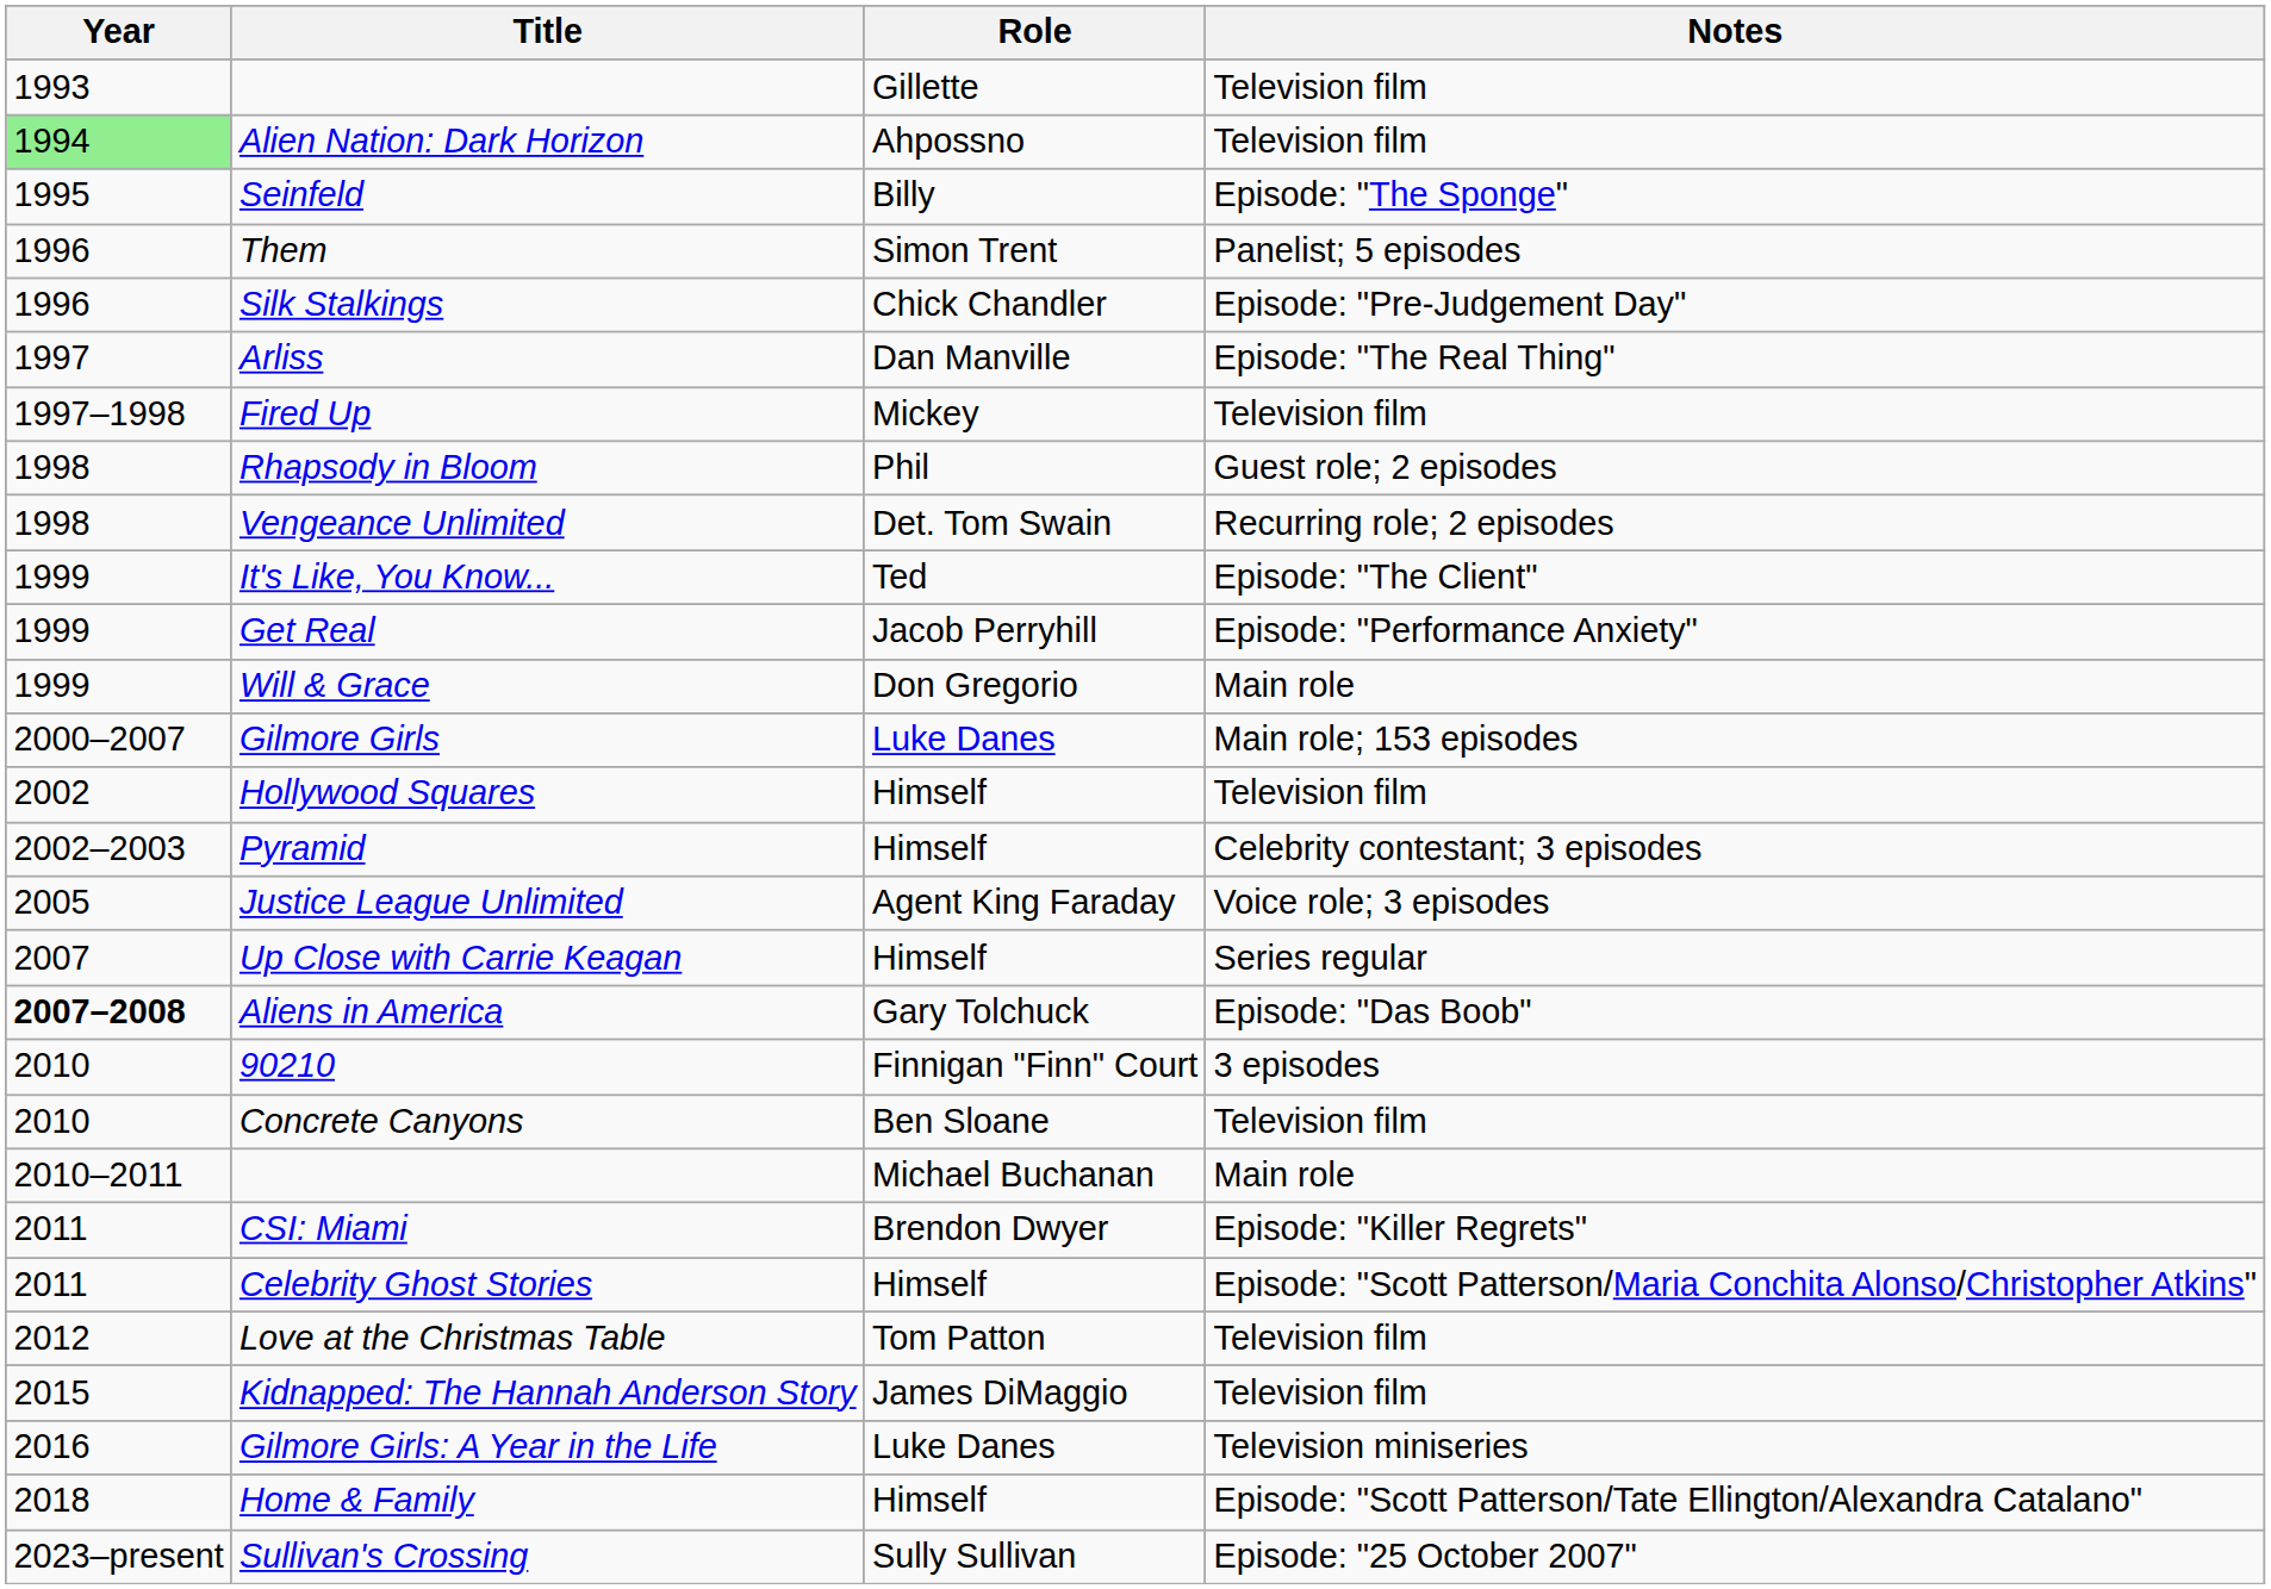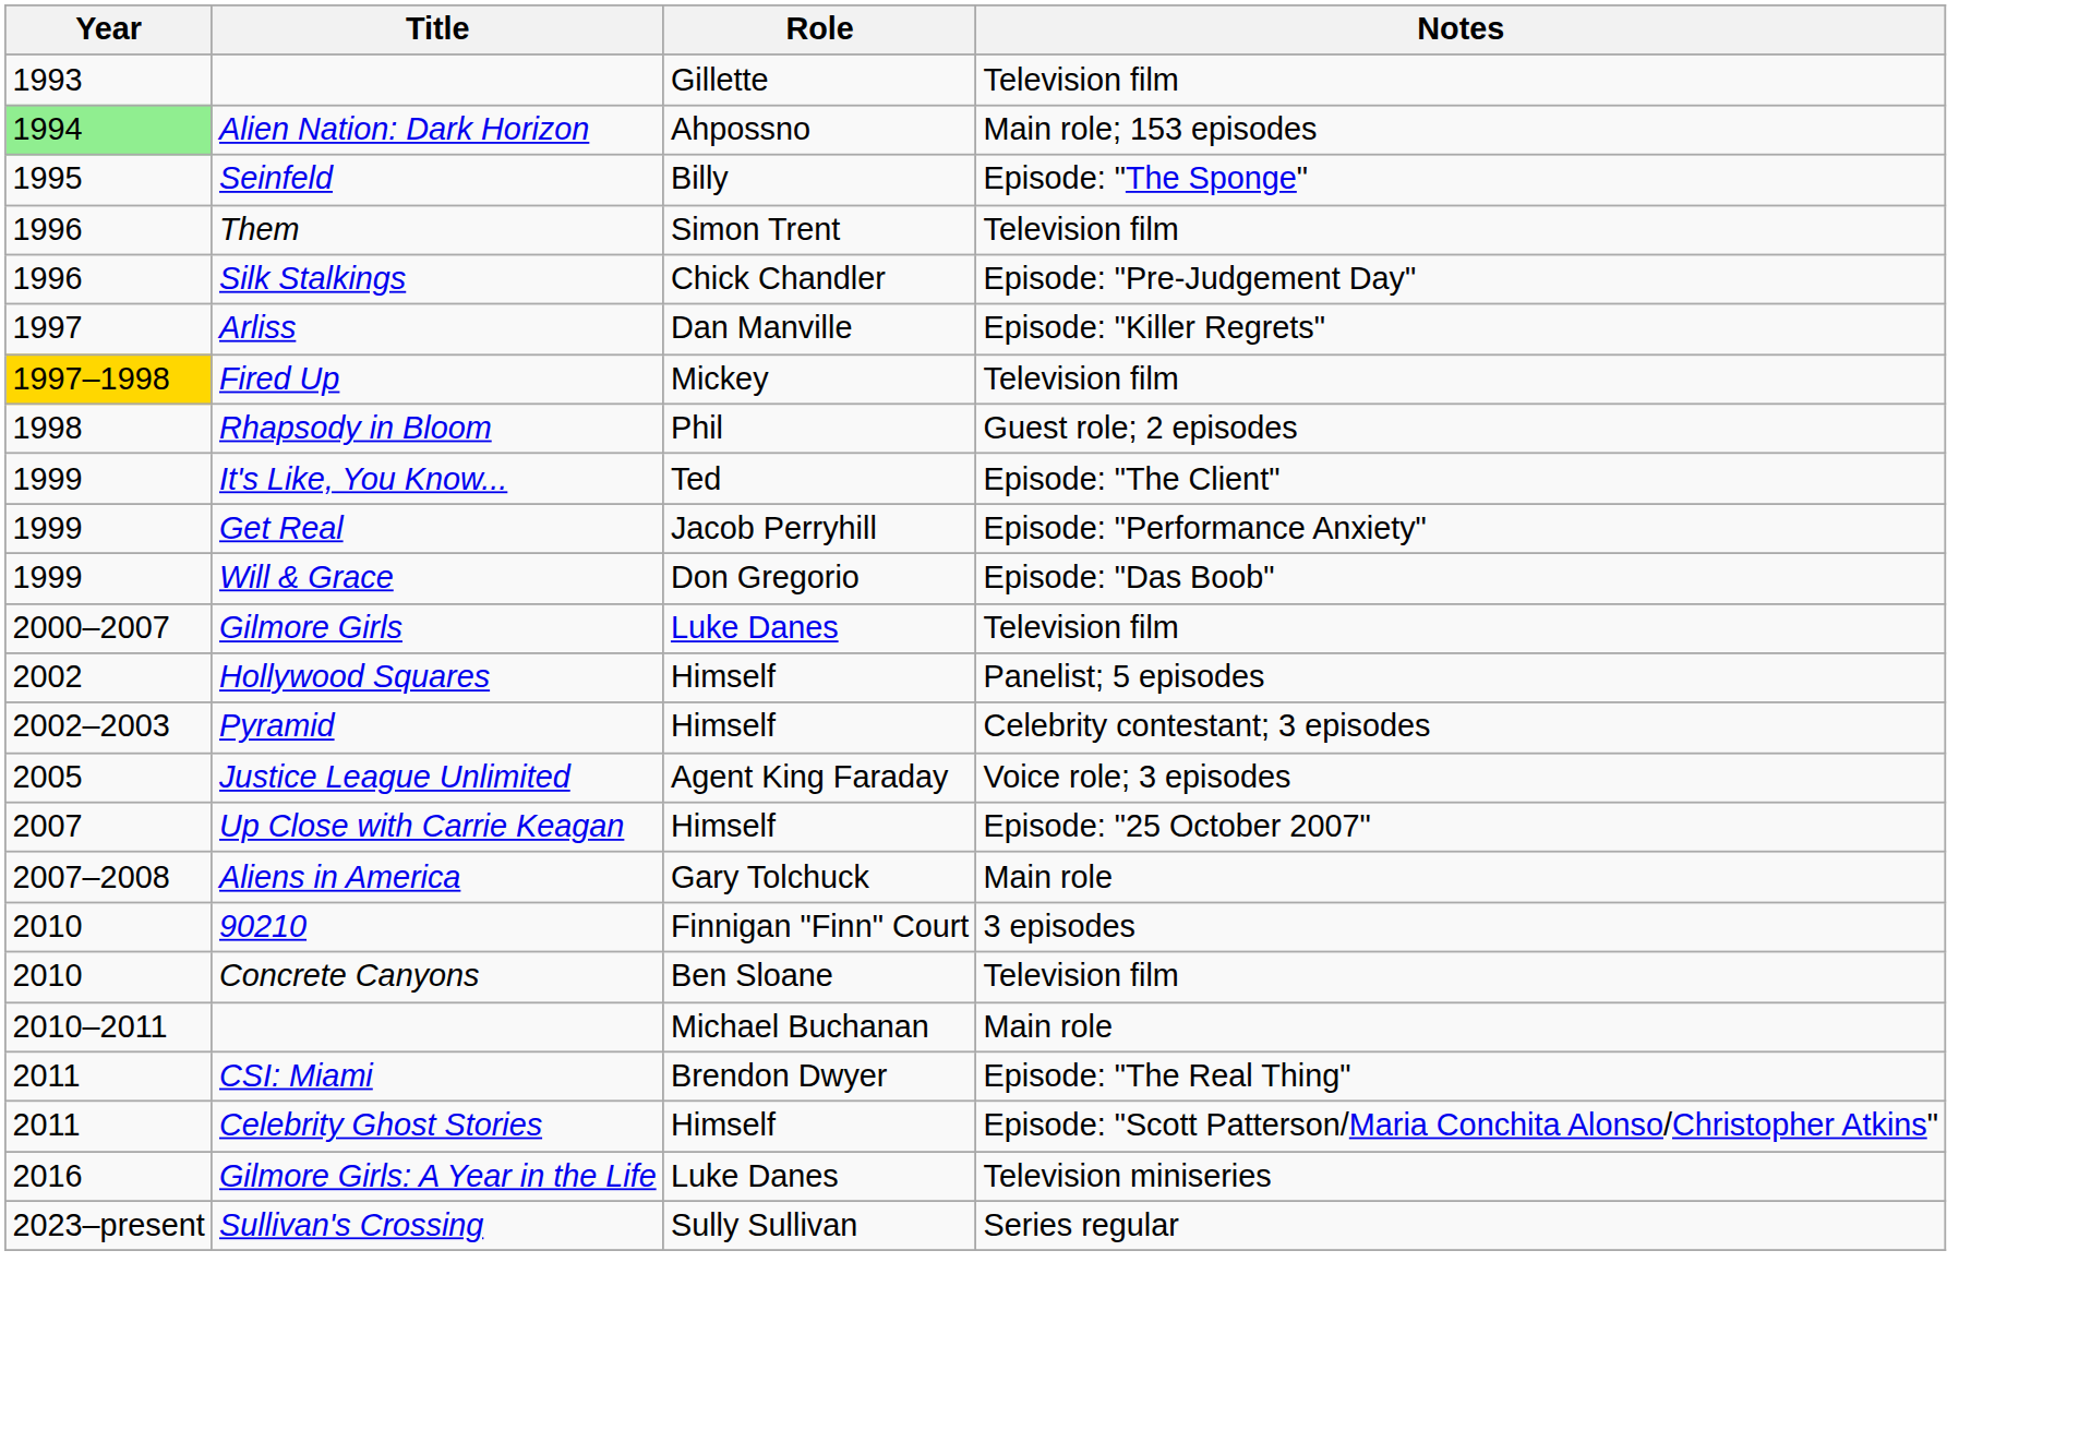 <table class="wikitable sortable">
 <tr>
 <th scope="col">Year</th>
 <th scope="col">Title</th>
 <th scope="col">Role</th>
 <th scope="col" class="unsortable">Notes</th>
 </tr>
 <tr>
 <td>1993</td>
 <td><em></em></td>
 <td>Gillette</td>
 <td>Television film</td>
 </tr>
 <tr>
 <td style="background: lightgreen;">1994</td>
 <td><em><a href='#'>Alien Nation: Dark Horizon</a></em></td>
 <td>Ahpossno</td>
-<td>Television film</td>
+<td>Main role; 153 episodes</td>
 </tr>
 <tr>
 <td>1995</td>
 <td><em><a href='#'>Seinfeld</a></em></td>
 <td>Billy</td>
 <td>Episode: "<a href='#'>The Sponge</a>"</td>
 </tr>
 <tr>
 <td>1996</td>
 <td><em>Them</em></td>
 <td>Simon Trent</td>
-<td>Panelist; 5 episodes</td>
+<td>Television film</td>
 </tr>
 <tr>
 <td>1996</td>
 <td><em><a href='#'>Silk Stalkings</a></em></td>
 <td>Chick Chandler</td>
 <td>Episode: "Pre-Judgement Day"</td>
 </tr>
 <tr>
 <td>1997</td>
 <td><em><a href='#'>Arliss</a></em></td>
 <td>Dan Manville</td>
-<td>Episode: "The Real Thing"</td>
+<td>Episode: "Killer Regrets"</td>
 </tr>
 <tr>
-<td>1997–1998</td>
+<td style="background: gold;">1997–1998</td>
 <td><em><a href='#'>Fired Up</a></em></td>
 <td>Mickey</td>
 <td>Television film</td>
 </tr>
 <tr>
 <td>1998</td>
 <td><em><a href='#'>Rhapsody in Bloom</a></em></td>
 <td>Phil</td>
 <td>Guest role; 2 episodes</td>
-</tr>
-<tr>
-<td>1998</td>
-<td><em><a href='#'>Vengeance Unlimited</a></em></td>
-<td>Det. Tom Swain</td>
-<td>Recurring role; 2 episodes</td>
 </tr>
 <tr>
 <td>1999</td>
 <td><em><a href='#'>It's Like, You Know...</a></em></td>
 <td>Ted</td>
 <td>Episode: "The Client"</td>
 </tr>
 <tr>
 <td>1999</td>
 <td><em><a href='#'>Get Real</a></em></td>
 <td>Jacob Perryhill</td>
 <td>Episode: "Performance Anxiety"</td>
 </tr>
 <tr>
 <td>1999</td>
 <td><em><a href='#'>Will & Grace</a></em></td>
 <td>Don Gregorio</td>
-<td>Main role</td>
+<td>Episode: "Das Boob"</td>
 </tr>
 <tr>
 <td>2000–2007</td>
 <td><em><a href='#'>Gilmore Girls</a></em></td>
 <td><a href='#'>Luke Danes</a></td>
-<td>Main role; 153 episodes</td>
+<td>Television film</td>
 </tr>
 <tr>
 <td>2002</td>
 <td><em><a href='#'>Hollywood Squares</a></em></td>
 <td>Himself</td>
-<td>Television film</td>
+<td>Panelist; 5 episodes</td>
 </tr>
 <tr>
 <td>2002–2003</td>
 <td><em><a href='#'>Pyramid</a></em></td>
 <td>Himself</td>
 <td>Celebrity contestant; 3 episodes</td>
 </tr>
 <tr>
 <td>2005</td>
 <td><em><a href='#'>Justice League Unlimited</a></em></td>
 <td>Agent King Faraday</td>
 <td>Voice role; 3 episodes</td>
 </tr>
 <tr>
 <td>2007</td>
 <td><em><a href='#'>Up Close with Carrie Keagan</a></em></td>
 <td>Himself</td>
-<td>Series regular</td>
+<td>Episode: "25 October 2007"</td>
 </tr>
 <tr>
-<td><strong>2007–2008</strong></td>
+<td>2007–2008</td>
 <td><em><a href='#'>Aliens in America</a></em></td>
 <td>Gary Tolchuck</td>
-<td>Episode: "Das Boob"</td>
+<td>Main role</td>
 </tr>
 <tr>
 <td>2010</td>
 <td><em><a href='#'>90210</a></em></td>
 <td>Finnigan "Finn" Court</td>
 <td>3 episodes</td>
 </tr>
 <tr>
 <td>2010</td>
 <td><em>Concrete Canyons</em></td>
 <td>Ben Sloane</td>
 <td>Television film</td>
 </tr>
 <tr>
 <td>2010–2011</td>
 <td><em></em></td>
 <td>Michael Buchanan</td>
 <td>Main role</td>
 </tr>
 <tr>
 <td>2011</td>
 <td><em><a href='#'>CSI: Miami</a></em></td>
 <td>Brendon Dwyer</td>
-<td>Episode: "Killer Regrets"</td>
+<td>Episode: "The Real Thing"</td>
 </tr>
 <tr>
 <td>2011</td>
 <td><em><a href='#'>Celebrity Ghost Stories</a></em></td>
 <td>Himself</td>
 <td>Episode: "Scott Patterson/<a href='#'>Maria Conchita Alonso</a>/<a href='#'>Christopher Atkins</a>"</td>
 </tr>
 <tr>
-<td>2012</td>
-<td><em>Love at the Christmas Table</em></td>
-<td>Tom Patton</td>
-<td>Television film</td>
-</tr>
-<tr>
-<td>2015</td>
-<td><em><a href='#'>Kidnapped: The Hannah Anderson Story</a></em></td>
-<td>James DiMaggio</td>
-<td>Television film</td>
-</tr>
-<tr>
 <td>2016</td>
 <td><em><a href='#'>Gilmore Girls: A Year in the Life</a></em></td>
 <td>Luke Danes</td>
 <td>Television miniseries</td>
 </tr>
 <tr>
-<td>2018</td>
-<td><em><a href='#'>Home & Family</a></em></td>
-<td>Himself</td>
-<td>Episode: "Scott Patterson/Tate Ellington/Alexandra Catalano"</td>
-</tr>
-<tr>
 <td>2023–present</td>
 <td><em><a href='#'>Sullivan's Crossing</a></em></td>
 <td>Sully Sullivan</td>
-<td>Episode: "25 October 2007"</td>
+<td>Series regular</td>
 </tr>
 </table>
